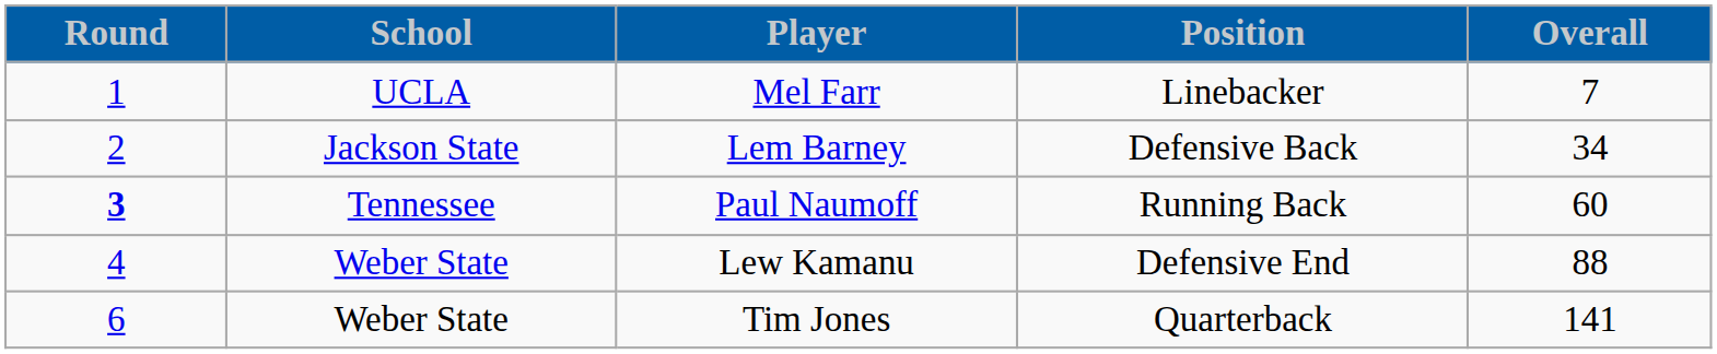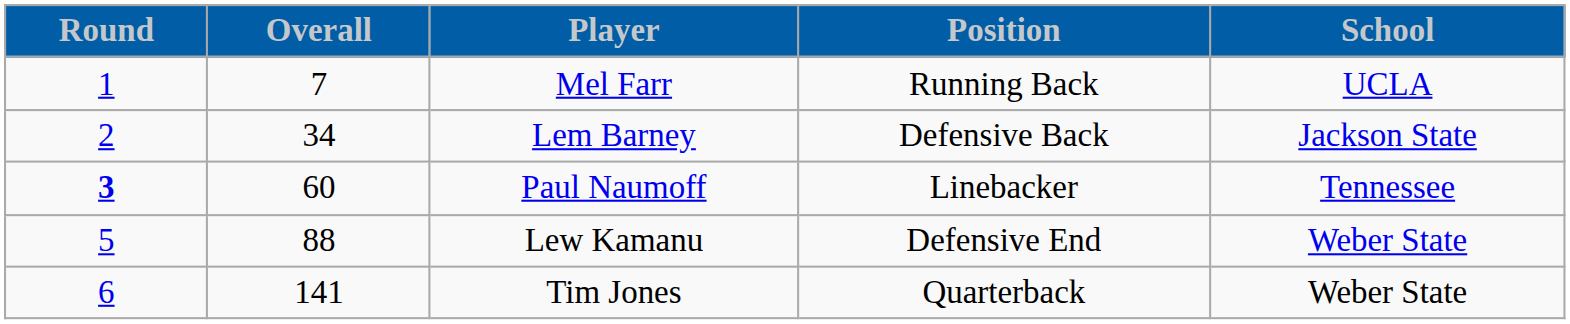 <table class="wikitable" width="60%">
 <tr align="center"  style="background:#005da6;color:#c4c8cb;">
 <td><strong>Round</strong></td>
-<td><strong>School</strong></td>
+<td><strong>Overall</strong></td>
 <td><strong>Player</strong></td>
 <td><strong>Position</strong></td>
-<td><strong>Overall</strong></td>
+<td><strong>School</strong></td>
 </tr>
 <tr align="center" bgcolor="">
 <td><a href='#'>1</a></td>
+<td>7</td>
+<td><a href='#'>Mel Farr</a></td>
+<td>Running Back</td>
 <td><a href='#'>UCLA</a></td>
-<td><a href='#'>Mel Farr</a></td>
-<td>Linebacker</td>
-<td>7</td>
 </tr>
 <tr align="center" bgcolor="">
 <td><a href='#'>2</a></td>
-<td><a href='#'>Jackson State</a></td>
+<td>34</td>
 <td><a href='#'>Lem Barney</a></td>
 <td>Defensive Back</td>
-<td>34</td>
+<td><a href='#'>Jackson State</a></td>
 </tr>
 <tr align="center" bgcolor="">
 <td><strong><a href='#'>3</a></strong></td>
+<td>60</td>
+<td><a href='#'>Paul Naumoff</a></td>
+<td>Linebacker</td>
 <td><a href='#'>Tennessee</a></td>
-<td><a href='#'>Paul Naumoff</a></td>
-<td>Running Back</td>
-<td>60</td>
 </tr>
 <tr align="center" bgcolor="">
-<td><a href='#'>4</a></td>
-<td><a href='#'>Weber State</a></td>
+<td><a href='#'>5</a></td>
+<td>88</td>
 <td>Lew Kamanu</td>
 <td>Defensive End</td>
-<td>88</td>
+<td><a href='#'>Weber State</a></td>
 </tr>
 <tr align="center" bgcolor="">
 <td><a href='#'>6</a></td>
-<td>Weber State</td>
+<td>141</td>
 <td>Tim Jones</td>
 <td>Quarterback</td>
-<td>141</td>
+<td>Weber State</td>
 </tr>
 </table>
